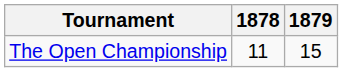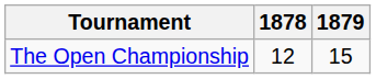 <table class="wikitable" style="font-size:95%;text-align:center;">
 <tr>
 <th>Tournament</th>
 <th>1878</th>
 <th>1879</th>
 </tr>
 <tr>
 <td align="left"><a href='#'>The Open Championship</a></td>
-<td>11</td>
+<td>12</td>
 <td>15</td>
 </tr>
 </table>
